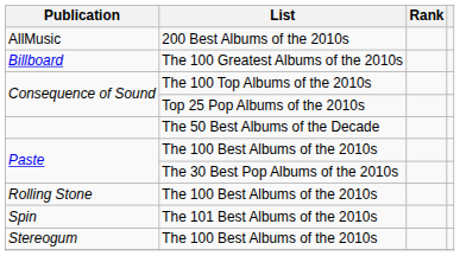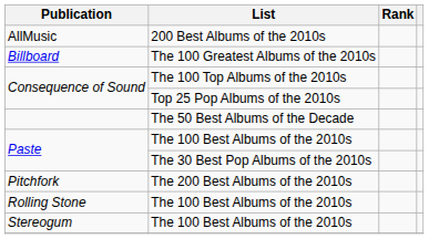 <table class="sortable wikitable">
 <tr>
 <th>Publication</th>
 <th>List</th>
 <th>Rank</th>
 <th class="unsortable"></th>
 </tr>
 <tr>
 <td>AllMusic</td>
 <td>200 Best Albums of the 2010s</td>
 <td></td>
 <td></td>
 </tr>
 <tr>
 <td><em><a href='#'>Billboard</a></em></td>
 <td>The 100 Greatest Albums of the 2010s</td>
 <td></td>
 <td></td>
 </tr>
 <tr>
 <td rowspan="2"><em>Consequence of Sound</em></td>
 <td>The 100 Top Albums of the 2010s</td>
 <td></td>
 <td></td>
 </tr>
 <tr>
 <td>Top 25 Pop Albums of the 2010s</td>
 <td></td>
 <td></td>
 </tr>
 <tr>
 <td></td>
 <td>The 50 Best Albums of the Decade</td>
 <td></td>
 <td></td>
 </tr>
 <tr>
 <td rowspan="2"><em><a href='#'>Paste</a></em></td>
 <td>The 100 Best Albums of the 2010s</td>
 <td></td>
 <td></td>
 </tr>
 <tr>
 <td>The 30 Best Pop Albums of the 2010s</td>
 <td></td>
 <td></td>
 </tr>
 <tr>
-<td><em>Rolling Stone</em></td>
-<td>The 100 Best Albums of the 2010s</td>
+<td><em>Pitchfork</em></td>
+<td>The 200 Best Albums of the 2010s</td>
 <td></td>
 <td></td>
 </tr>
 <tr>
-<td><em>Spin</em></td>
-<td>The 101 Best Albums of the 2010s</td>
+<td><em>Rolling Stone</em></td>
+<td>The 100 Best Albums of the 2010s</td>
 <td></td>
 <td></td>
 </tr>
 <tr>
 <td><em>Stereogum</em></td>
 <td>The 100 Best Albums of the 2010s</td>
 <td></td>
 <td></td>
 </tr>
 <tr>
 </tr>
 </table>
